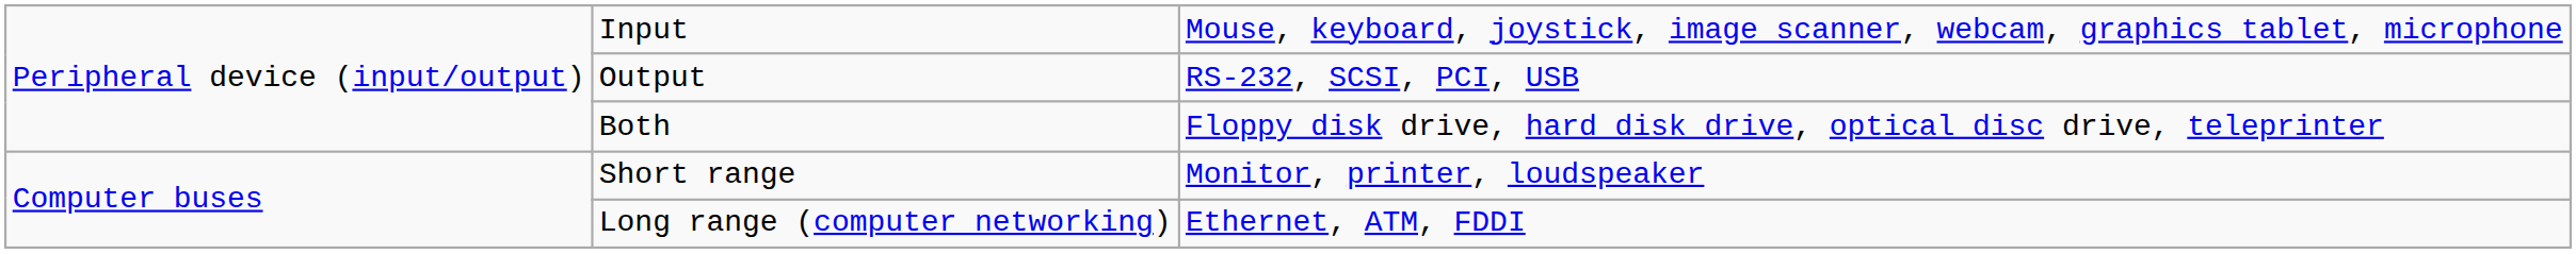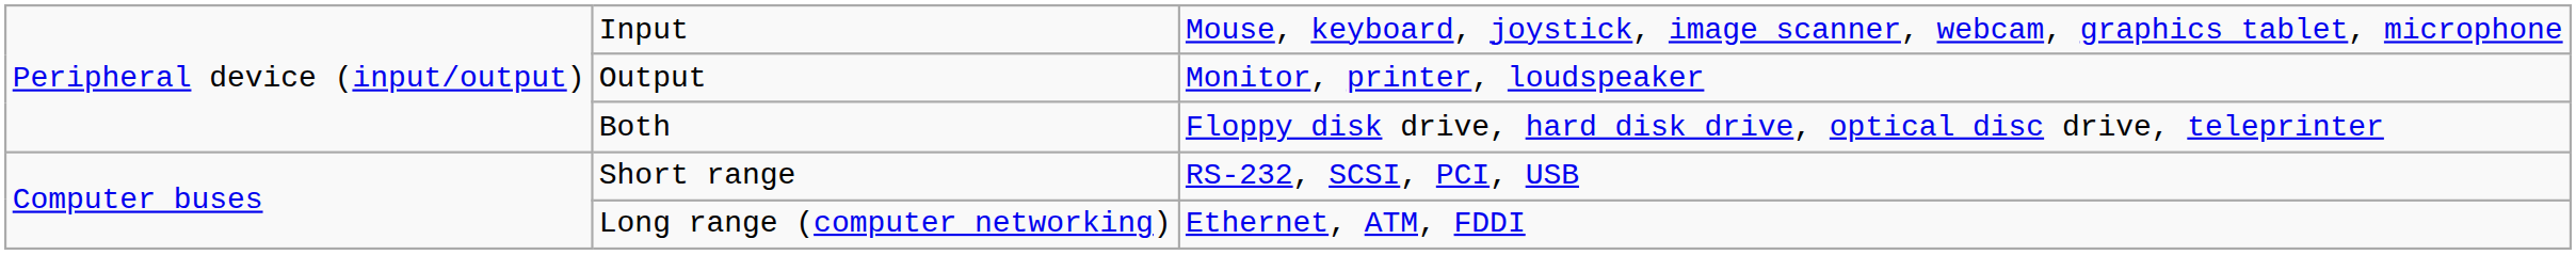 <table class="wikitable">
 <tr>
 <td rowspan="3"><a href='#'>Peripheral</a> device (<a href='#'>input/output</a>)</td>
 <td>Input</td>
 <td><a href='#'>Mouse</a>, <a href='#'>keyboard</a>, <a href='#'>joystick</a>, <a href='#'>image scanner</a>, <a href='#'>webcam</a>, <a href='#'>graphics tablet</a>, <a href='#'>microphone</a></td>
 </tr>
 <tr>
 <td>Output</td>
-<td><a href='#'>RS-232</a>, <a href='#'>SCSI</a>, <a href='#'>PCI</a>, <a href='#'>USB</a></td>
+<td><a href='#'>Monitor</a>, <a href='#'>printer</a>, <a href='#'>loudspeaker</a></td>
 </tr>
 <tr>
 <td>Both</td>
 <td><a href='#'>Floppy disk</a> drive, <a href='#'>hard disk drive</a>, <a href='#'>optical disc</a> drive, <a href='#'>teleprinter</a></td>
 </tr>
 <tr>
 <td rowspan="2"><a href='#'>Computer buses</a></td>
 <td>Short range</td>
-<td><a href='#'>Monitor</a>, <a href='#'>printer</a>, <a href='#'>loudspeaker</a></td>
+<td><a href='#'>RS-232</a>, <a href='#'>SCSI</a>, <a href='#'>PCI</a>, <a href='#'>USB</a></td>
 </tr>
 <tr>
 <td>Long range (<a href='#'>computer networking</a>)</td>
 <td><a href='#'>Ethernet</a>, <a href='#'>ATM</a>, <a href='#'>FDDI</a></td>
 </tr>
 </table>
